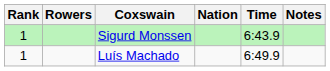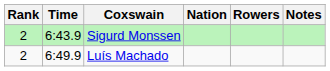 <table class="wikitable sortable" style="text-align:center">
 <tr>
 <th>Rank</th>
-<th>Rowers</th>
+<th>Time</th>
 <th>Coxswain</th>
 <th>Nation</th>
-<th>Time</th>
+<th>Rowers</th>
 <th>Notes</th>
 </tr>
 <tr bgcolor=bbf3bb>
-<td>1</td>
-<td align=left></td>
+<td>2</td>
+<td>6:43.9</td>
 <td align=left><a href='#'>Sigurd Monssen</a></td>
 <td align=left></td>
-<td>6:43.9</td>
+<td align=left></td>
 <td></td>
 </tr>
 <tr>
-<td>1</td>
-<td align=left></td>
+<td>2</td>
+<td>6:49.9</td>
 <td align=left><a href='#'>Luís Machado</a></td>
 <td align=left></td>
-<td>6:49.9</td>
+<td align=left></td>
 <td></td>
 </tr>
 </table>
